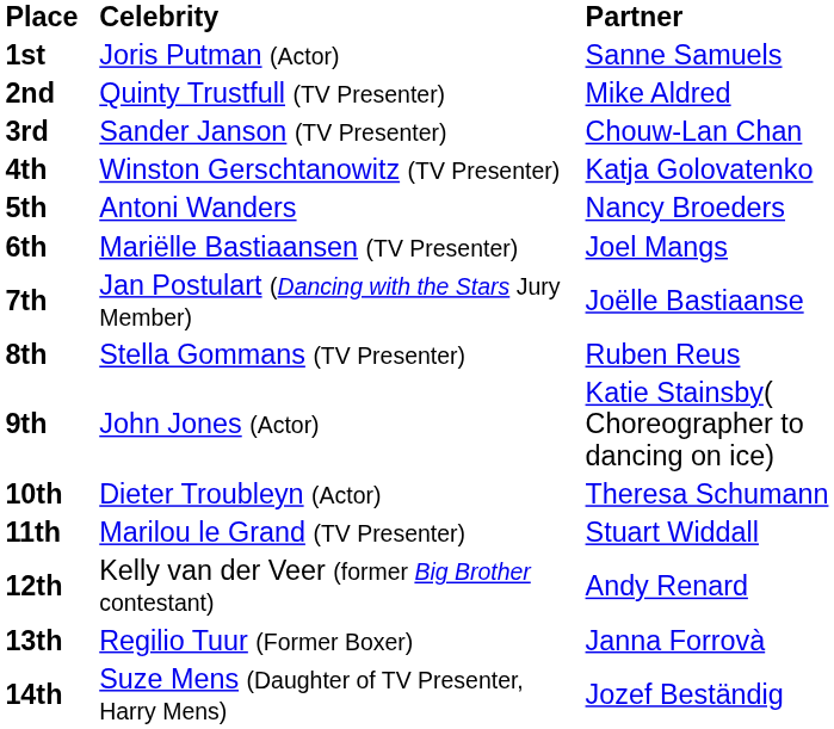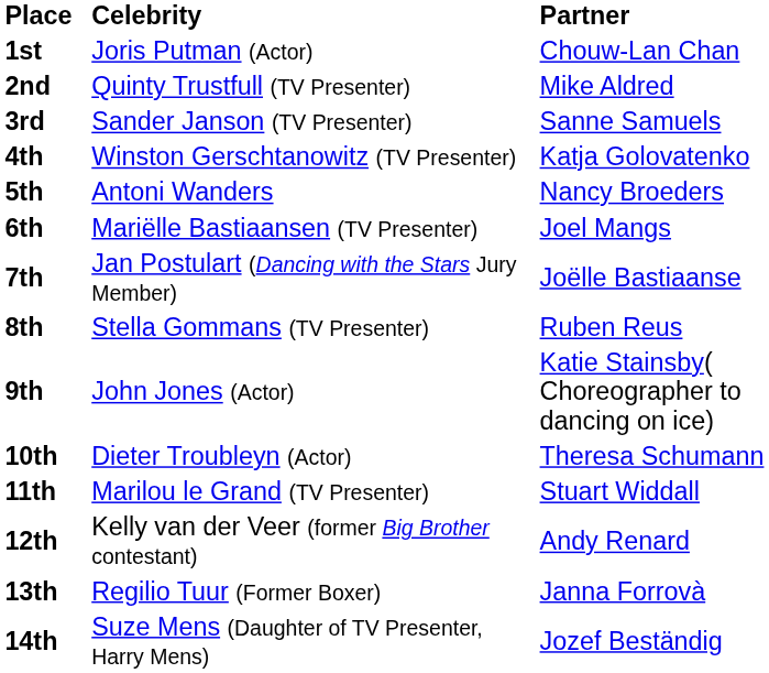 <table class=wikitable">
 <tr>
 <td style="width:50px;"><strong>Place</strong></td>
 <td style="width:275px;"><strong>Celebrity</strong></td>
 <td style="width:150px;"><strong>Partner</strong></td>
 </tr>
 <tr>
 <td><strong>1st</strong></td>
 <td><a href='#'>Joris Putman</a> <small>(Actor)</small></td>
-<td><a href='#'>Sanne Samuels</a></td>
+<td><a href='#'>Chouw-Lan Chan</a></td>
 </tr>
 <tr>
 <td><strong>2nd</strong></td>
 <td><a href='#'>Quinty Trustfull</a> <small>(TV Presenter)</small></td>
 <td><a href='#'>Mike Aldred</a></td>
 </tr>
 <tr>
 <td><strong>3rd</strong></td>
 <td><a href='#'>Sander Janson</a> <small>(TV Presenter)</small></td>
-<td><a href='#'>Chouw-Lan Chan</a></td>
+<td><a href='#'>Sanne Samuels</a></td>
 </tr>
 <tr>
 <td><strong>4th</strong></td>
 <td><a href='#'>Winston Gerschtanowitz</a> <small>(TV Presenter)</small></td>
 <td><a href='#'>Katja Golovatenko</a></td>
 </tr>
 <tr>
 <td><strong>5th</strong></td>
 <td><a href='#'>Antoni Wanders</a></td>
 <td><a href='#'>Nancy Broeders</a></td>
 </tr>
 <tr>
 <td><strong>6th</strong></td>
 <td><a href='#'>Mariëlle Bastiaansen</a> <small>(TV Presenter)</small></td>
 <td><a href='#'>Joel Mangs</a></td>
 </tr>
 <tr>
 <td><strong>7th</strong></td>
 <td><a href='#'>Jan Postulart</a> <small>(<em><a href='#'>Dancing with the Stars</a></em> Jury Member)</small></td>
 <td><a href='#'>Joëlle Bastiaanse</a></td>
 </tr>
 <tr>
 <td><strong>8th</strong></td>
 <td><a href='#'>Stella Gommans</a> <small>(TV Presenter)</small></td>
 <td><a href='#'>Ruben Reus</a></td>
 </tr>
 <tr>
 <td><strong>9th</strong></td>
 <td><a href='#'>John Jones</a> <small>(Actor)</small></td>
 <td><a href='#'>Katie Stainsby</a>( Choreographer to dancing on ice)</td>
 </tr>
 <tr>
 <td><strong>10th</strong></td>
 <td><a href='#'>Dieter Troubleyn</a> <small>(Actor)</small></td>
 <td><a href='#'>Theresa Schumann</a></td>
 </tr>
 <tr>
 <td><strong>11th</strong></td>
 <td><a href='#'>Marilou le Grand</a> <small>(TV Presenter)</small></td>
 <td><a href='#'>Stuart Widdall</a></td>
 </tr>
 <tr>
 <td><strong>12th</strong></td>
 <td>Kelly van der Veer <small>(former <em><a href='#'>Big Brother</a></em> contestant)</small></td>
 <td><a href='#'>Andy Renard</a></td>
 </tr>
 <tr>
 <td><strong>13th</strong></td>
 <td><a href='#'>Regilio Tuur</a> <small>(Former Boxer)</small></td>
 <td><a href='#'>Janna Forrovà</a></td>
 </tr>
 <tr>
 <td><strong>14th</strong></td>
 <td><a href='#'>Suze Mens</a> <small>(Daughter of TV Presenter, Harry Mens)</small></td>
 <td><a href='#'>Jozef Beständig</a></td>
 </tr>
 </table>
